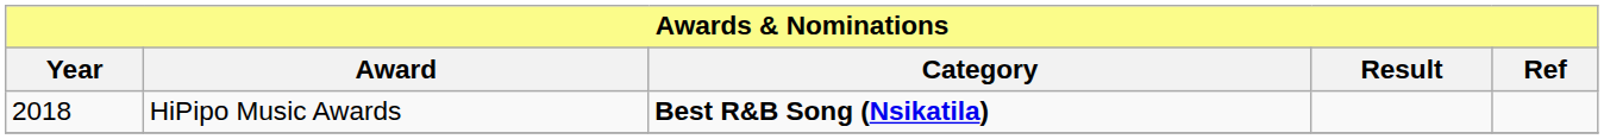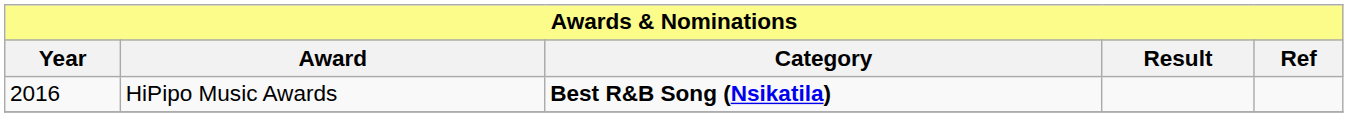 <table class="wikitable" width="60%">
 <tr>
 <th colspan="5" style="background: #FBFC8A;">Awards & Nominations</th>
 </tr>
 <tr style="background:#ccc; text-align:center;">
 <th>Year</th>
 <th>Award</th>
 <th>Category</th>
 <th>Result</th>
 <th>Ref</th>
 </tr>
 <tr>
-<td>2018</td>
+<td>2016</td>
 <td>HiPipo Music Awards</td>
 <td><strong>Best R&B Song (<a href='#'>Nsikatila</a>)</strong></td>
 <td></td>
 <td></td>
 </tr>
 <tr>
 </tr>
 </table>
